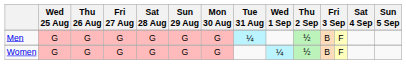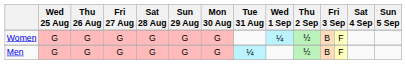 <table class="wikitable" style="margin:0.5em auto; font-size:90%; line-height:1.25em;">
 <tr align="center">
 <th></th>
 <th>Wed<br>25 Aug</th>
 <th>Thu<br>26 Aug</th>
 <th>Fri<br>27 Aug</th>
 <th>Sat<br>28 Aug</th>
 <th>Sun<br>29 Aug</th>
 <th>Mon<br>30 Aug</th>
 <th>Tue<br>31 Aug</th>
 <th>Wed<br>1 Sep</th>
 <th>Thu<br>2 Sep</th>
 <th colspan=2>Fri<br>3 Sep</th>
 <th>Sat<br>4 Sep</th>
 <th>Sun<br>5 Sep</th>
 </tr>
 <tr>
 </tr>
 <tr align="center">
+<td align="left"><a href='#'>Women</a></td>
+<td bgcolor="#FFBBBB">G</td>
+<td bgcolor="#FFBBBB">G</td>
+<td bgcolor="#FFBBBB">G</td>
+<td bgcolor="#FFBBBB">G</td>
+<td bgcolor="#FFBBBB">G</td>
+<td bgcolor="#FFBBBB">G</td>
+<td></td>
+<td bgcolor="#BBF3FF">¼</td>
+<td bgcolor="#BBF3BB">½</td>
+<td bgcolor="#FEDCBA">B</td>
+<td bgcolor="#FFFFBB">F</td>
+<td></td>
+<td></td>
+</tr>
+<tr>
+</tr>
+<tr align="center">
 <td align="left"><a href='#'>Men</a></td>
 <td bgcolor="#FFBBBB">G</td>
 <td bgcolor="#FFBBBB">G</td>
 <td bgcolor="#FFBBBB">G</td>
 <td bgcolor="#FFBBBB">G</td>
 <td bgcolor="#FFBBBB">G</td>
 <td bgcolor="#FFBBBB">G</td>
 <td bgcolor="#BBF3FF">¼</td>
 <td></td>
 <td bgcolor="#BBF3BB">½</td>
 <td bgcolor="#FEDCBA">B</td>
 <td bgcolor="#FFFFBB">F</td>
 <td></td>
 <td></td>
 </tr>
-<tr>
-</tr>
-<tr align="center">
-<td align="left"><a href='#'>Women</a></td>
-<td bgcolor="#FFBBBB">G</td>
-<td bgcolor="#FFBBBB">G</td>
-<td bgcolor="#FFBBBB">G</td>
-<td bgcolor="#FFBBBB">G</td>
-<td bgcolor="#FFBBBB">G</td>
-<td bgcolor="#FFBBBB">G</td>
-<td></td>
-<td bgcolor="#BBF3FF">¼</td>
-<td bgcolor="#BBF3BB">½</td>
-<td bgcolor="#FEDCBA">B</td>
-<td bgcolor="#FFFFBB">F</td>
-<td></td>
-<td></td>
-</tr>
 </table>
